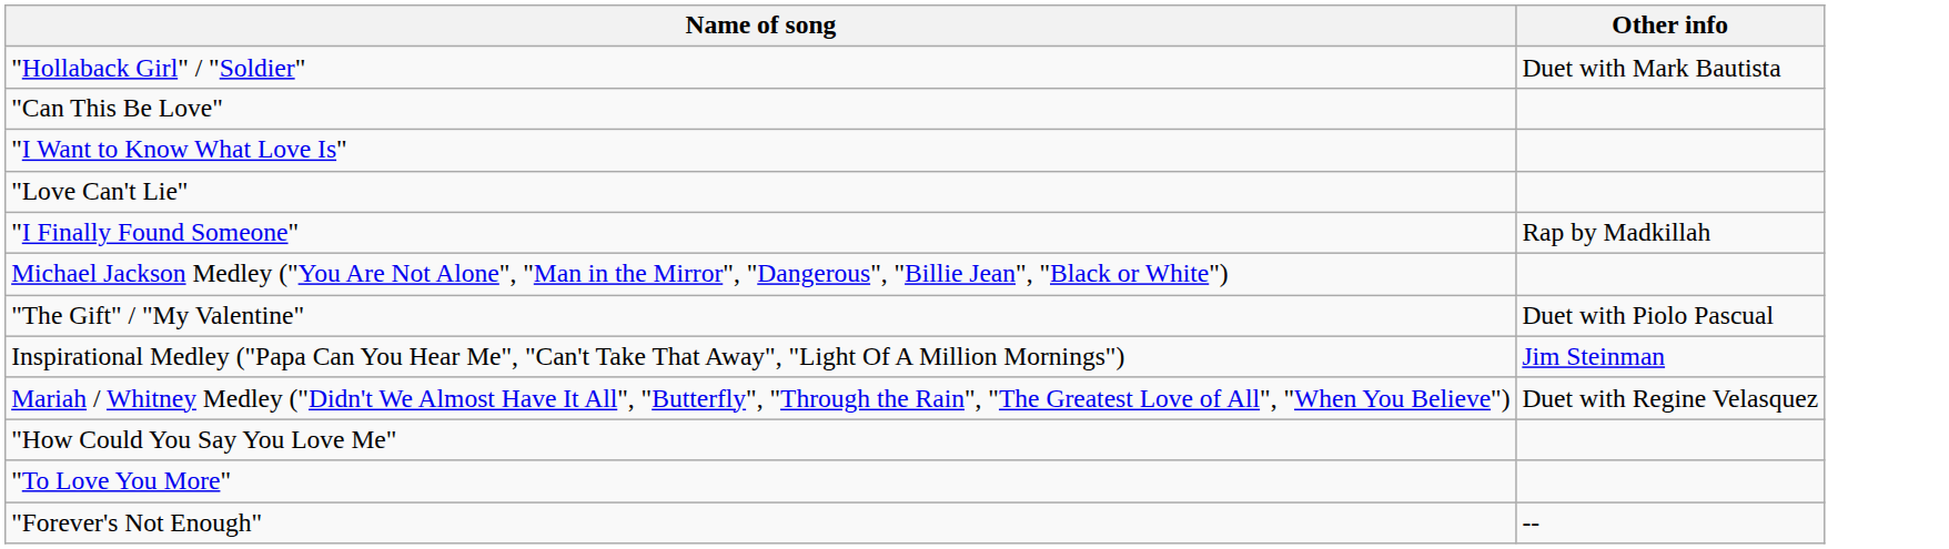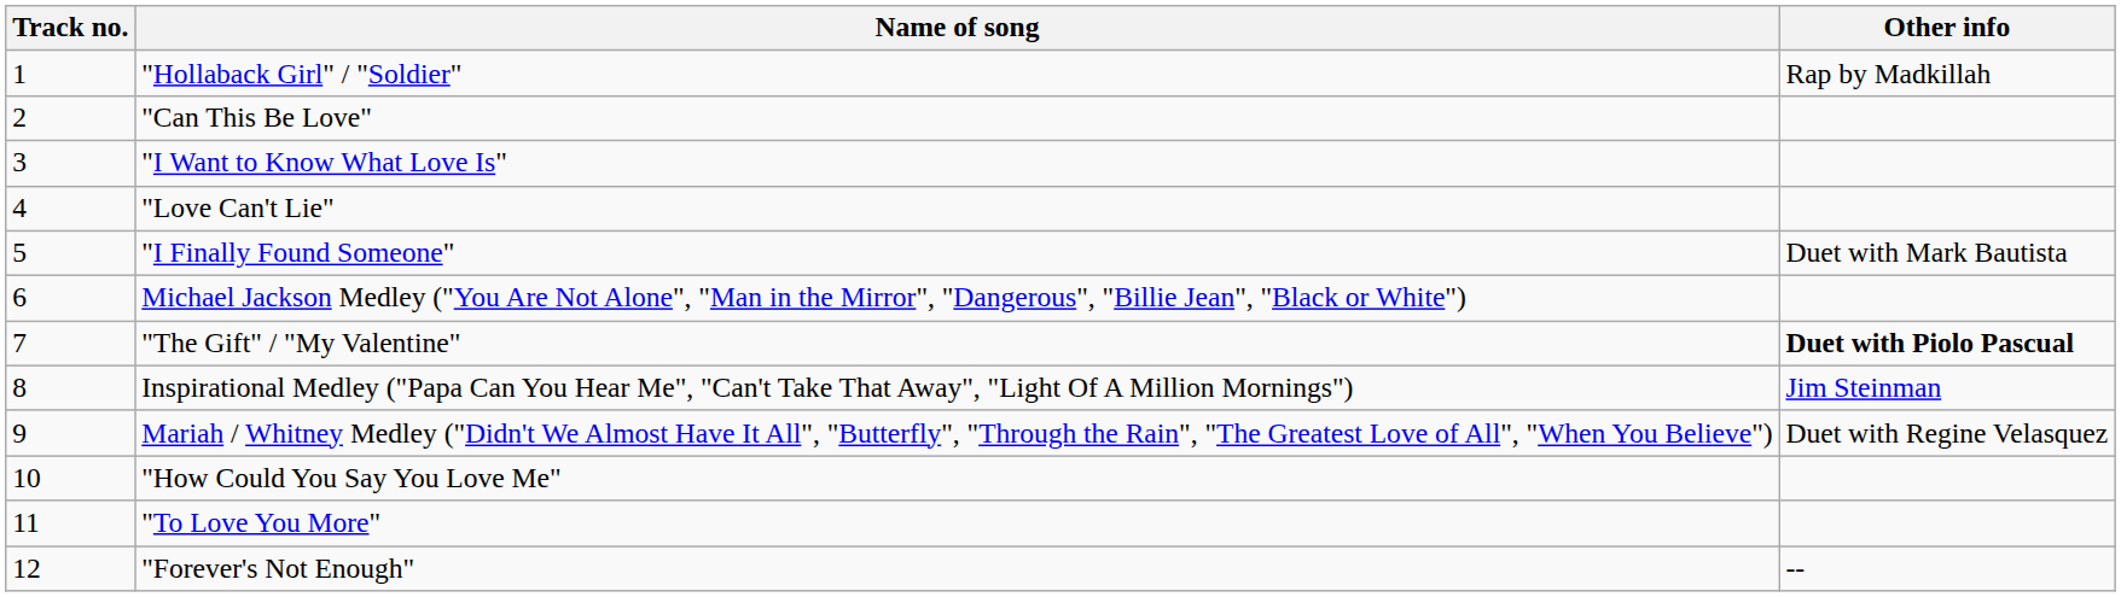 <table class="wikitable">
 <tr>
+<th>Track no.</th>
 <th>Name of song</th>
 <th>Other info</th>
 </tr>
 <tr>
+<td>1</td>
 <td>"<a href='#'>Hollaback Girl</a>" / "<a href='#'>Soldier</a>"</td>
-<td>Duet with Mark Bautista</td>
+<td>Rap by Madkillah</td>
 </tr>
 <tr>
+<td>2</td>
 <td>"Can This Be Love"</td>
 <td></td>
 </tr>
 <tr>
+<td>3</td>
 <td>"<a href='#'>I Want to Know What Love Is</a>"</td>
 <td></td>
 </tr>
 <tr>
+<td>4</td>
 <td>"Love Can't Lie"</td>
 <td></td>
 </tr>
 <tr>
+<td>5</td>
 <td>"<a href='#'>I Finally Found Someone</a>"</td>
-<td>Rap by Madkillah</td>
+<td>Duet with Mark Bautista</td>
 </tr>
 <tr>
+<td>6</td>
 <td><a href='#'>Michael Jackson</a> Medley ("<a href='#'>You Are Not Alone</a>", "<a href='#'>Man in the Mirror</a>", "<a href='#'>Dangerous</a>", "<a href='#'>Billie Jean</a>", "<a href='#'>Black or White</a>")</td>
 <td></td>
 </tr>
 <tr>
+<td>7</td>
 <td>"The Gift" / "My Valentine"</td>
-<td>Duet with Piolo Pascual</td>
+<td><strong>Duet with Piolo Pascual</strong></td>
 </tr>
 <tr>
+<td>8</td>
 <td>Inspirational Medley ("Papa Can You Hear Me", "Can't Take That Away", "Light Of A Million Mornings")</td>
 <td><a href='#'>Jim Steinman</a></td>
 </tr>
 <tr>
+<td>9</td>
 <td><a href='#'>Mariah</a> / <a href='#'>Whitney</a> Medley ("<a href='#'>Didn't We Almost Have It All</a>", "<a href='#'>Butterfly</a>", "<a href='#'>Through the Rain</a>", "<a href='#'>The Greatest Love of All</a>", "<a href='#'>When You Believe</a>")</td>
 <td>Duet with Regine Velasquez</td>
 </tr>
 <tr>
+<td>10</td>
 <td>"How Could You Say You Love Me"</td>
 <td></td>
 </tr>
 <tr>
+<td>11</td>
 <td>"<a href='#'>To Love You More</a>"</td>
 <td></td>
 </tr>
 <tr>
+<td>12</td>
 <td>"Forever's Not Enough"</td>
 <td>--</td>
 </tr>
 </table>
